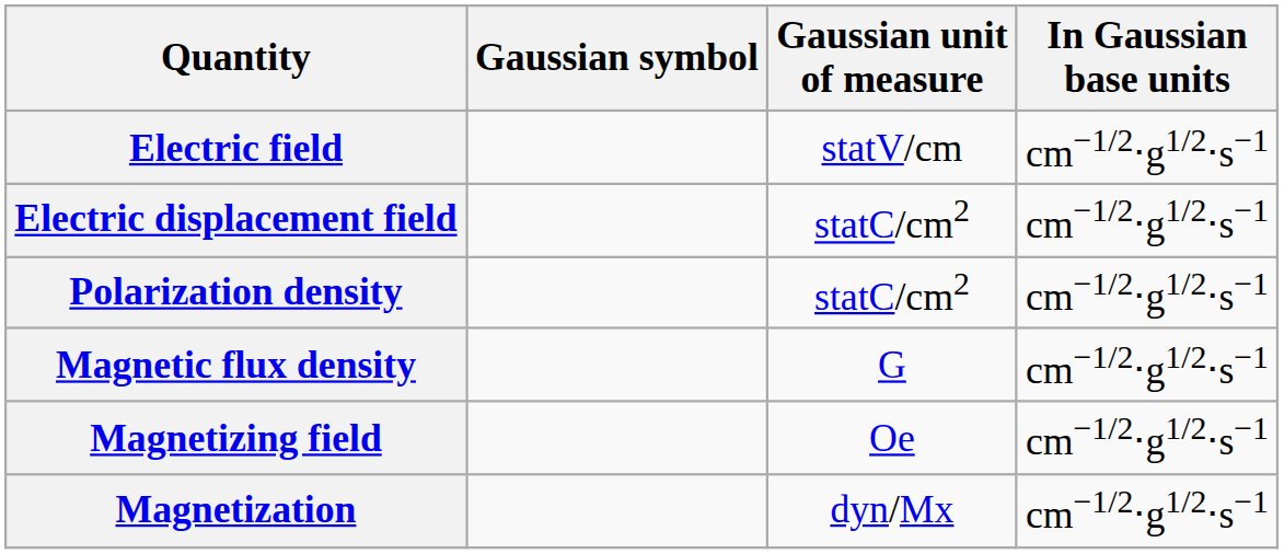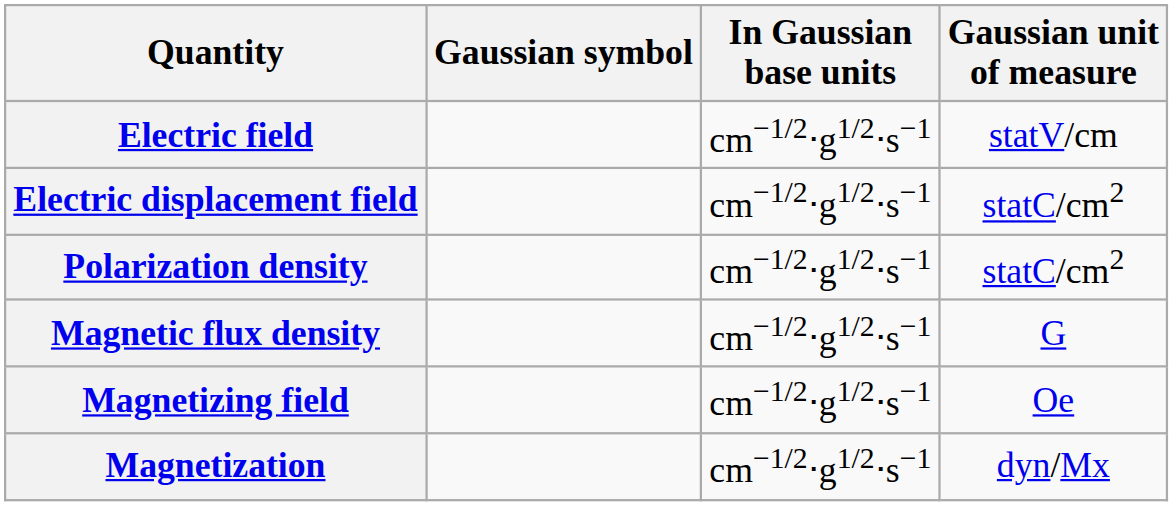 <table class="wikitable plainrowheaders" style="text-align: center;">
 <tr>
 <th scope="col">Quantity</th>
 <th scope="col">Gaussian symbol</th>
+<th scope="col">In Gaussian<br>base units</th>
 <th scope="col">Gaussian unit<br>of measure</th>
-<th scope="col">In Gaussian<br>base units</th>
 </tr>
 <tr>
 <th scope="row"><a href='#'>Electric field</a></th>
 <td></td>
+<td>cm<sup>−1/2</sup>⋅g<sup>1/2</sup>⋅s<sup>−1</sup></td>
 <td><a href='#'>statV</a>/cm</td>
-<td>cm<sup>−1/2</sup>⋅g<sup>1/2</sup>⋅s<sup>−1</sup></td>
 </tr>
 <tr>
 <th scope="row"><a href='#'>Electric displacement field</a></th>
 <td></td>
+<td>cm<sup>−1/2</sup>⋅g<sup>1/2</sup>⋅s<sup>−1</sup></td>
 <td><a href='#'>statC</a>/cm<sup>2</sup></td>
-<td>cm<sup>−1/2</sup>⋅g<sup>1/2</sup>⋅s<sup>−1</sup></td>
 </tr>
 <tr>
 <th scope="row"><a href='#'>Polarization density</a></th>
 <td></td>
+<td>cm<sup>−1/2</sup>⋅g<sup>1/2</sup>⋅s<sup>−1</sup></td>
 <td><a href='#'>statC</a>/cm<sup>2</sup></td>
-<td>cm<sup>−1/2</sup>⋅g<sup>1/2</sup>⋅s<sup>−1</sup></td>
 </tr>
 <tr>
 <th scope="row"><a href='#'>Magnetic flux density</a></th>
 <td></td>
+<td>cm<sup>−1/2</sup>⋅g<sup>1/2</sup>⋅s<sup>−1</sup></td>
 <td><a href='#'>G</a></td>
-<td>cm<sup>−1/2</sup>⋅g<sup>1/2</sup>⋅s<sup>−1</sup></td>
 </tr>
 <tr>
 <th scope="row"><a href='#'>Magnetizing field</a></th>
 <td></td>
+<td>cm<sup>−1/2</sup>⋅g<sup>1/2</sup>⋅s<sup>−1</sup></td>
 <td><a href='#'>Oe</a></td>
-<td>cm<sup>−1/2</sup>⋅g<sup>1/2</sup>⋅s<sup>−1</sup></td>
 </tr>
 <tr>
 <th scope="row"><a href='#'>Magnetization</a></th>
 <td></td>
+<td>cm<sup>−1/2</sup>⋅g<sup>1/2</sup>⋅s<sup>−1</sup></td>
 <td><a href='#'>dyn</a>/<a href='#'>Mx</a></td>
-<td>cm<sup>−1/2</sup>⋅g<sup>1/2</sup>⋅s<sup>−1</sup></td>
 </tr>
 </table>
